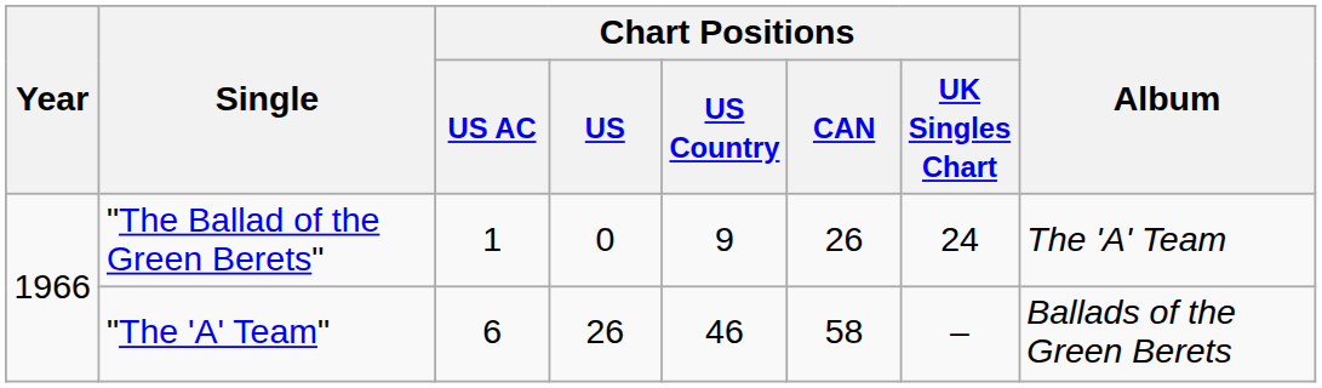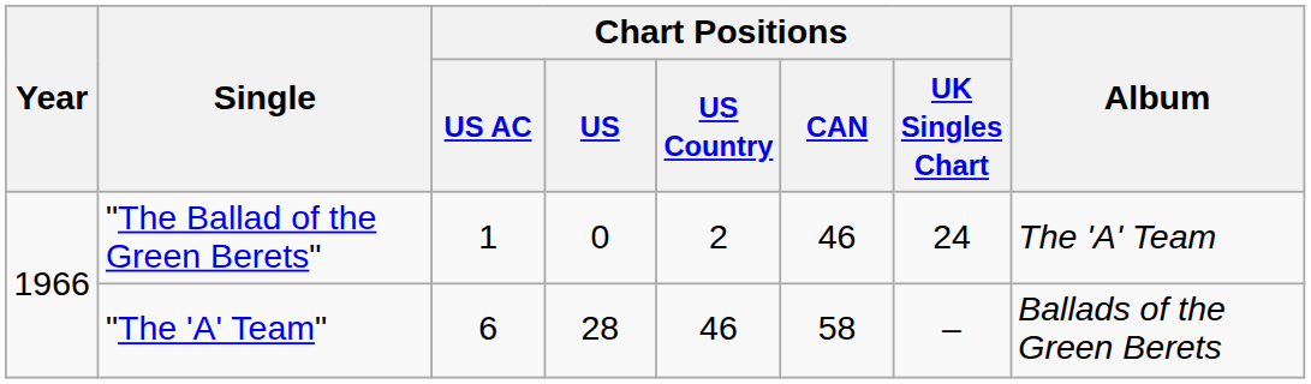 <table class="wikitable">
 <tr>
 <th rowspan="2">Year</th>
 <th rowspan="2">Single</th>
 <th colspan="5">Chart Positions</th>
 <th rowspan="2">Album</th>
 </tr>
 <tr>
 <th style="width:45px;"><small><a href='#'>US AC</a></small></th>
 <th style="width:45px;"><small><a href='#'>US</a></small></th>
 <th style="width:45px;"><small><a href='#'>US Country</a></small></th>
 <th style="width:45px;"><small><a href='#'>CAN</a></small></th>
 <th style="width:45px;"><small><a href='#'>UK Singles Chart</a></small></th>
 </tr>
 <tr>
 <td rowspan="2">1966</td>
 <td>"<a href='#'>The Ballad of the Green Berets</a>"</td>
 <td style="text-align:center;">1</td>
 <td style="text-align:center;">0</td>
-<td style="text-align:center;">9</td>
-<td style="text-align:center;">26</td>
+<td style="text-align:center;">2</td>
+<td style="text-align:center;">46</td>
 <td style="text-align:center;">24</td>
 <td><em>The 'A' Team</em></td>
 </tr>
 <tr>
 <td>"<a href='#'>The 'A' Team</a>"</td>
 <td style="text-align:center;">6</td>
-<td style="text-align:center;">26</td>
+<td style="text-align:center;">28</td>
 <td style="text-align:center;">46</td>
 <td style="text-align:center;">58</td>
 <td style="text-align:center;">–</td>
 <td><em>Ballads of the Green Berets</em></td>
 </tr>
 </table>
